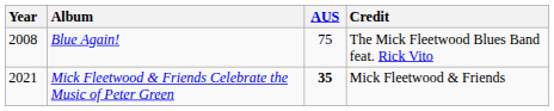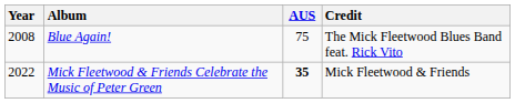 <table class="wikitable">
 <tr>
 <th style="vertical-align:top; text-align:left; width:40px;">Year</th>
 <th style="text-align:left; vertical-align:top;">Album</th>
 <th style="vertical-align:top; text-align:center; width:40px;"><a href='#'>AUS</a></th>
 <th style="text-align:left; vertical-align:top;">Credit</th>
 </tr>
 <tr style="vertical-align:top;">
 <td style="text-align:left; ">2008</td>
 <td style="text-align:left; "><em><a href='#'>Blue Again!</a></em></td>
 <td style="text-align:center; ">75</td>
 <td style="text-align:left; ">The Mick Fleetwood Blues Band feat. <a href='#'>Rick Vito</a></td>
 </tr>
 <tr style="vertical-align:top;">
-<td style="text-align:left; ">2021</td>
+<td style="text-align:left; ">2022</td>
 <td style="text-align:left; "><em><a href='#'>Mick Fleetwood & Friends Celebrate the Music of Peter Green</a></em></td>
 <td style="text-align:center; "><strong>35</strong></td>
 <td style="text-align:left; ">Mick Fleetwood & Friends</td>
 </tr>
 </table>
